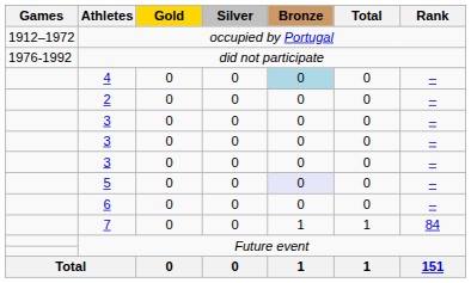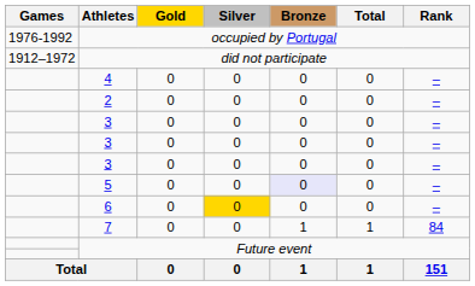 <table class="wikitable" style="text-align:center; font-size:90%;">
 <tr>
 <th>Games</th>
 <th>Athletes</th>
 <td style="background:gold; width:4.5em; font-weight:bold;">Gold</td>
 <td style="background:silver; width:4.5em; font-weight:bold;">Silver</td>
 <td style="background:#cc9966; width:4.5em; font-weight:bold;">Bronze</td>
 <th style="width:4.5em; font-weight:bold;">Total</th>
 <th style="width:4.5em; font-weight:bold;">Rank</th>
 </tr>
 <tr>
-<td align=left>1912–1972</td>
+<td align=left>1976-1992</td>
 <td colspan=6><em>occupied by  <a href='#'>Portugal</a></em></td>
 </tr>
 <tr>
-<td align=left>1976-1992</td>
+<td align=left>1912–1972</td>
 <td colspan=6;><em>did not participate</em></td>
 </tr>
 <tr>
 <td align=left></td>
 <td><a href='#'>4</a></td>
 <td>0</td>
 <td>0</td>
-<td style="background: lightblue;">0</td>
+<td>0</td>
 <td>0</td>
 <td><a href='#'>–</a></td>
 </tr>
 <tr>
 <td align=left></td>
 <td><a href='#'>2</a></td>
 <td>0</td>
 <td>0</td>
 <td>0</td>
 <td>0</td>
 <td><a href='#'>–</a></td>
 </tr>
 <tr>
 <td align=left></td>
 <td><a href='#'>3</a></td>
 <td>0</td>
 <td>0</td>
 <td>0</td>
 <td>0</td>
 <td><a href='#'>–</a></td>
 </tr>
 <tr>
 <td align=left></td>
 <td><a href='#'>3</a></td>
 <td>0</td>
 <td>0</td>
 <td>0</td>
 <td>0</td>
 <td><a href='#'>–</a></td>
 </tr>
 <tr>
 <td align=left></td>
 <td><a href='#'>3</a></td>
 <td>0</td>
 <td>0</td>
 <td>0</td>
 <td>0</td>
 <td><a href='#'>–</a></td>
 </tr>
 <tr>
 <td align=left></td>
 <td><a href='#'>5</a></td>
 <td>0</td>
 <td>0</td>
 <td style="background: lavender;">0</td>
 <td>0</td>
 <td><a href='#'>–</a></td>
 </tr>
 <tr>
 <td align=left></td>
 <td><a href='#'>6</a></td>
 <td>0</td>
-<td>0</td>
+<td style="background: gold;">0</td>
 <td>0</td>
 <td>0</td>
 <td><a href='#'>–</a></td>
 </tr>
 <tr>
 <td align=left></td>
 <td><a href='#'>7</a></td>
 <td>0</td>
 <td>0</td>
 <td>1</td>
 <td>1</td>
 <td><a href='#'>84</a></td>
 </tr>
 <tr>
 <td align=left></td>
 <td colspan=6; rowspan=2><em>Future event</em></td>
 </tr>
 <tr>
 <td align=left></td>
 </tr>
 <tr>
 <th colspan=2>Total</th>
 <th>0</th>
 <th>0</th>
 <th>1</th>
 <th>1</th>
 <th><a href='#'>151</a></th>
 </tr>
 </table>
